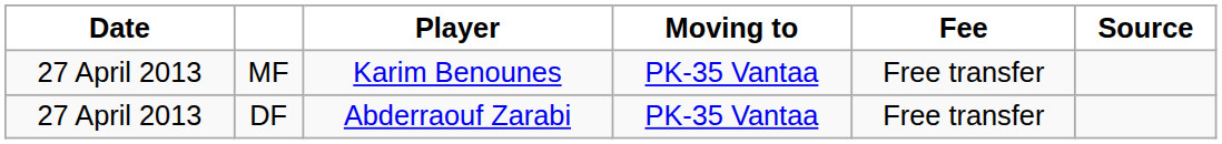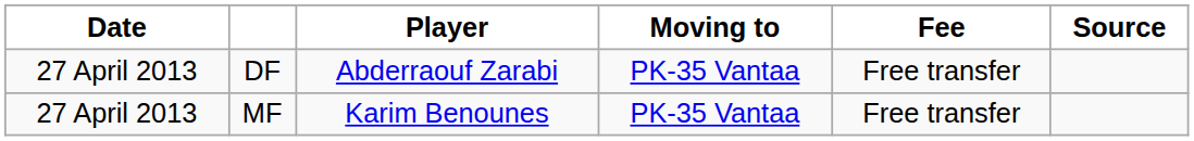 <table class="wikitable sortable" style="width:70%; text-align:center; font-size:90%; text-align:centre;">
 <tr>
 <th style="background:white; color:black; text-align:center;">Date</th>
 <th style="background:white; color:black; text-align:center;"></th>
 <th style="background:white; color:black; text-align:center;">Player</th>
 <th style="background:white; color:black; text-align:center;">Moving to</th>
 <th style="background:white; color:black; text-align:center;">Fee</th>
 <th style="background:white; color:black; text-align:center;">Source</th>
 </tr>
 <tr>
 <td>27 April 2013</td>
+<td>DF</td>
+<td> <a href='#'>Abderraouf Zarabi</a></td>
+<td> <a href='#'>PK-35 Vantaa</a></td>
+<td>Free transfer</td>
+<td></td>
+</tr>
+<tr>
+<td>27 April 2013</td>
 <td>MF</td>
 <td> <a href='#'>Karim Benounes</a></td>
 <td> <a href='#'>PK-35 Vantaa</a></td>
 <td>Free transfer</td>
 <td></td>
 </tr>
-<tr>
-<td>27 April 2013</td>
-<td>DF</td>
-<td> <a href='#'>Abderraouf Zarabi</a></td>
-<td> <a href='#'>PK-35 Vantaa</a></td>
-<td>Free transfer</td>
-<td></td>
-</tr>
 </table>
